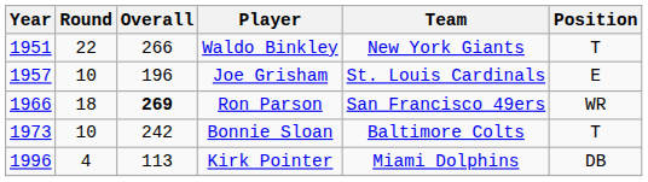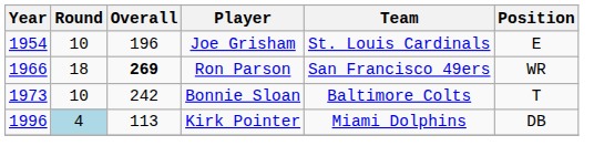 <table class="wikitable sortable" style="text-align: center;">
 <tr>
 <th>Year</th>
 <th>Round</th>
 <th>Overall</th>
 <th>Player</th>
 <th>Team</th>
 <th>Position</th>
 </tr>
 <tr>
-<td><a href='#'>1951</a></td>
-<td>22</td>
-<td>266</td>
-<td><a href='#'>Waldo Binkley</a></td>
-<td><a href='#'>New York Giants</a></td>
-<td>T</td>
-</tr>
-<tr>
-<td><a href='#'>1957</a></td>
+<td><a href='#'>1954</a></td>
 <td>10</td>
 <td>196</td>
 <td><a href='#'>Joe Grisham</a></td>
 <td><a href='#'>St. Louis Cardinals</a></td>
 <td>E</td>
 </tr>
 <tr>
 <td><a href='#'>1966</a></td>
 <td>18</td>
 <td><strong>269</strong></td>
 <td><a href='#'>Ron Parson</a></td>
 <td><a href='#'>San Francisco 49ers</a></td>
 <td>WR</td>
 </tr>
 <tr>
 <td><a href='#'>1973</a></td>
 <td>10</td>
 <td>242</td>
 <td><a href='#'>Bonnie Sloan</a></td>
 <td><a href='#'>Baltimore Colts</a></td>
 <td>T</td>
 </tr>
 <tr>
 <td><a href='#'>1996</a></td>
-<td>4</td>
+<td style="background: lightblue;">4</td>
 <td>113</td>
 <td><a href='#'>Kirk Pointer</a></td>
 <td><a href='#'>Miami Dolphins</a></td>
 <td>DB</td>
 </tr>
 <tr>
 </tr>
 </table>
